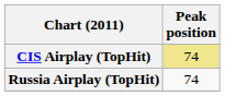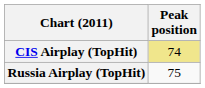 <table class="wikitable sortable plainrowheaders" style="text-align:center">
 <tr>
 <th scope="col">Chart (2011)</th>
 <th scope="col">Peak<br>position</th>
 </tr>
 <tr>
 <th scope="row"><a href='#'>CIS</a> Airplay (TopHit)</th>
 <td style="background: khaki;">74</td>
 </tr>
 <tr>
 <th scope="row">Russia Airplay (TopHit)</th>
-<td>74</td>
+<td>75</td>
 </tr>
 <tr>
 </tr>
 </table>
